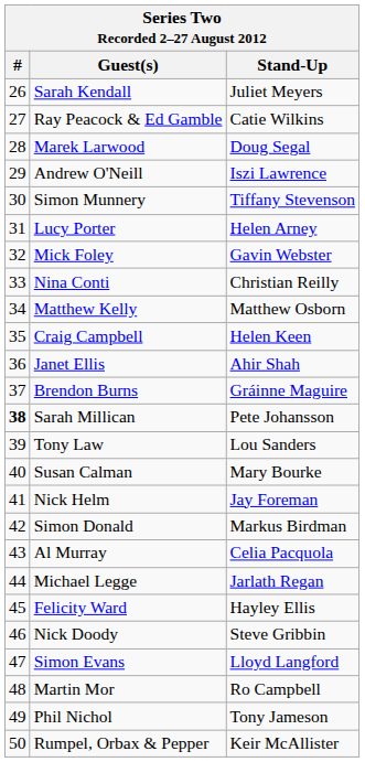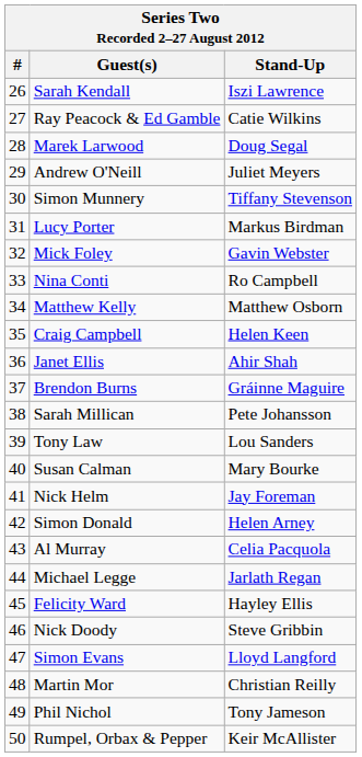 <table class="wikitable">
 <tr>
 <th colspan="3">Series Two<br><small>Recorded 2–27 August 2012</small></th>
 </tr>
 <tr>
 <th>#</th>
 <th>Guest(s)</th>
 <th>Stand-Up</th>
 </tr>
 <tr>
 <td>26</td>
 <td><a href='#'>Sarah Kendall</a></td>
-<td>Juliet Meyers</td>
+<td><a href='#'>Iszi Lawrence</a></td>
 </tr>
 <tr>
 <td>27</td>
 <td>Ray Peacock & <a href='#'>Ed Gamble</a></td>
 <td>Catie Wilkins</td>
 </tr>
 <tr>
 <td>28</td>
 <td><a href='#'>Marek Larwood</a></td>
 <td><a href='#'>Doug Segal</a></td>
 </tr>
 <tr>
 <td>29</td>
 <td>Andrew O'Neill</td>
-<td><a href='#'>Iszi Lawrence</a></td>
+<td>Juliet Meyers</td>
 </tr>
 <tr>
 <td>30</td>
 <td>Simon Munnery</td>
 <td><a href='#'>Tiffany Stevenson</a></td>
 </tr>
 <tr>
 <td>31</td>
 <td><a href='#'>Lucy Porter</a></td>
-<td><a href='#'>Helen Arney</a></td>
+<td>Markus Birdman</td>
 </tr>
 <tr>
 <td>32</td>
 <td><a href='#'>Mick Foley</a></td>
 <td><a href='#'>Gavin Webster</a></td>
 </tr>
 <tr>
 <td>33</td>
 <td><a href='#'>Nina Conti</a></td>
-<td>Christian Reilly</td>
+<td>Ro Campbell</td>
 </tr>
 <tr>
 <td>34</td>
 <td><a href='#'>Matthew Kelly</a></td>
 <td>Matthew Osborn</td>
 </tr>
 <tr>
 <td>35</td>
 <td><a href='#'>Craig Campbell</a></td>
 <td><a href='#'>Helen Keen</a></td>
 </tr>
 <tr>
 <td>36</td>
 <td><a href='#'>Janet Ellis</a></td>
 <td><a href='#'>Ahir Shah</a></td>
 </tr>
 <tr>
 <td>37</td>
 <td><a href='#'>Brendon Burns</a></td>
 <td><a href='#'>Gráinne Maguire</a></td>
 </tr>
 <tr>
-<td><strong>38</strong></td>
+<td>38</td>
 <td>Sarah Millican</td>
 <td>Pete Johansson</td>
 </tr>
 <tr>
 <td>39</td>
 <td>Tony Law</td>
 <td>Lou Sanders</td>
 </tr>
 <tr>
 <td>40</td>
 <td>Susan Calman</td>
 <td>Mary Bourke</td>
 </tr>
 <tr>
 <td>41</td>
 <td>Nick Helm</td>
 <td><a href='#'>Jay Foreman</a></td>
 </tr>
 <tr>
 <td>42</td>
 <td>Simon Donald</td>
-<td>Markus Birdman</td>
+<td><a href='#'>Helen Arney</a></td>
 </tr>
 <tr>
 <td>43</td>
 <td>Al Murray</td>
 <td><a href='#'>Celia Pacquola</a></td>
 </tr>
 <tr>
 <td>44</td>
 <td>Michael Legge</td>
 <td><a href='#'>Jarlath Regan</a></td>
 </tr>
 <tr>
 <td>45</td>
 <td><a href='#'>Felicity Ward</a></td>
 <td>Hayley Ellis</td>
 </tr>
 <tr>
 <td>46</td>
 <td>Nick Doody</td>
 <td>Steve Gribbin</td>
 </tr>
 <tr>
 <td>47</td>
 <td><a href='#'>Simon Evans</a></td>
 <td><a href='#'>Lloyd Langford</a></td>
 </tr>
 <tr>
 <td>48</td>
 <td>Martin Mor</td>
-<td>Ro Campbell</td>
+<td>Christian Reilly</td>
 </tr>
 <tr>
 <td>49</td>
 <td>Phil Nichol</td>
 <td>Tony Jameson</td>
 </tr>
 <tr>
 <td>50</td>
 <td>Rumpel, Orbax & Pepper</td>
 <td>Keir McAllister</td>
 </tr>
 </table>
